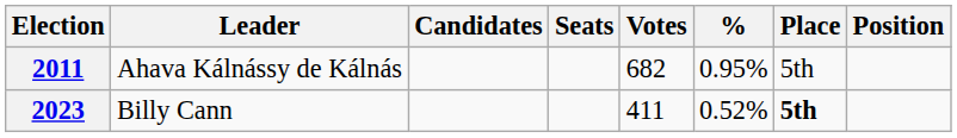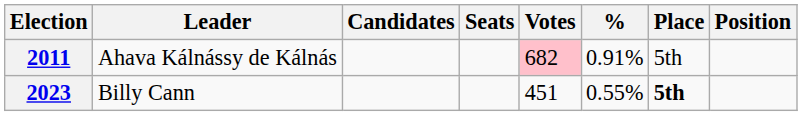 <table class="wikitable">
 <tr>
 <th>Election</th>
 <th>Leader</th>
 <th>Candidates</th>
 <th>Seats</th>
 <th>Votes</th>
 <th>%</th>
 <th>Place</th>
 <th>Position</th>
 </tr>
 <tr>
 <th><a href='#'>2011</a></th>
 <td rowspan=1>Ahava Kálnássy de Kálnás</td>
 <td></td>
 <td></td>
-<td>682</td>
-<td>0.95%</td>
+<td style="background: pink;">682</td>
+<td>0.91%</td>
 <td>5th</td>
 <td></td>
 </tr>
 <tr>
 <th><a href='#'>2023</a></th>
 <td rowspan=1>Billy Cann</td>
 <td></td>
 <td></td>
-<td>411</td>
-<td>0.52%</td>
+<td>451</td>
+<td>0.55%</td>
 <td><strong>5th</strong></td>
 <td></td>
 </tr>
 </table>
